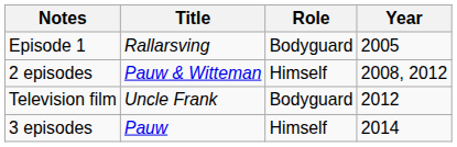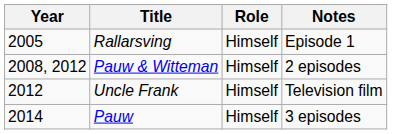 <table class="wikitable sortable">
 <tr>
-<th class="unsortable">Notes</th>
+<th>Year</th>
 <th>Title</th>
 <th>Role</th>
-<th>Year</th>
+<th class="unsortable">Notes</th>
 </tr>
 <tr>
+<td>2005</td>
+<td><em>Rallarsving</em></td>
+<td>Himself</td>
 <td>Episode 1</td>
-<td><em>Rallarsving</em></td>
-<td>Bodyguard</td>
-<td>2005</td>
 </tr>
 <tr>
-<td>2 episodes</td>
+<td>2008, 2012</td>
 <td><em><a href='#'>Pauw & Witteman</a></em></td>
 <td>Himself</td>
-<td>2008, 2012</td>
+<td>2 episodes</td>
 </tr>
 <tr>
+<td>2012</td>
+<td><em>Uncle Frank</em></td>
+<td>Himself</td>
 <td>Television film</td>
-<td><em>Uncle Frank</em></td>
-<td>Bodyguard</td>
-<td>2012</td>
 </tr>
 <tr>
-<td>3 episodes</td>
+<td>2014</td>
 <td><em><a href='#'>Pauw</a></em></td>
 <td>Himself</td>
-<td>2014</td>
+<td>3 episodes</td>
 </tr>
 </table>
